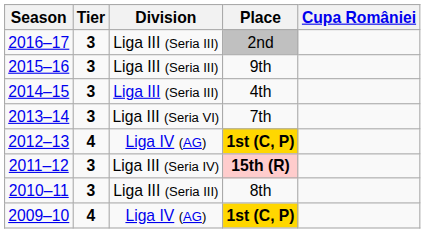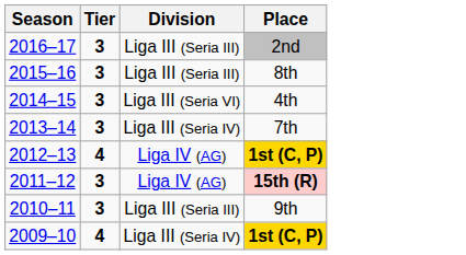 <table class="wikitable" style="text-align:center; font-size:90%">
 <tr>
 <th>Season</th>
 <th>Tier</th>
 <th>Division</th>
 <th>Place</th>
-<th><a href='#'>Cupa României</a></th>
 </tr>
 <tr>
 <td><a href='#'>2016–17</a></td>
 <td><strong>3</strong></td>
 <td>Liga III <small>(Seria III)</small></td>
 <td align=center bgcolor=silver>2nd</td>
-<td></td>
 </tr>
 <tr>
 <td><a href='#'>2015–16</a></td>
 <td><strong>3</strong></td>
 <td>Liga III <small>(Seria III)</small></td>
-<td>9th</td>
-<td></td>
+<td>8th</td>
 </tr>
 <tr>
 <td><a href='#'>2014–15</a></td>
 <td><strong>3</strong></td>
-<td><a href='#'>Liga III</a> <small>(Seria III)</small></td>
+<td>Liga III <small>(Seria VI)</small></td>
 <td>4th</td>
-<td></td>
 </tr>
 <tr>
 <td><a href='#'>2013–14</a></td>
 <td><strong>3</strong></td>
-<td>Liga III <small>(Seria VI)</small></td>
+<td>Liga III <small>(Seria IV)</small></td>
 <td>7th</td>
-<td></td>
 </tr>
 <tr>
 <td><a href='#'>2012–13</a></td>
 <td><strong>4</strong></td>
 <td><a href='#'>Liga IV</a> <small>(<a href='#'>AG</a>)</small></td>
 <td align=center bgcolor=gold><strong>1st (C, P)</strong></td>
-<td></td>
 </tr>
 <tr>
 <td><a href='#'>2011–12</a></td>
 <td><strong>3</strong></td>
-<td>Liga III <small>(Seria IV)</small></td>
+<td><a href='#'>Liga IV</a> <small>(<a href='#'>AG</a>)</small></td>
 <td align=center bgcolor=#FFCCCC><strong>15th (R)</strong></td>
-<td></td>
 </tr>
 <tr>
 <td><a href='#'>2010–11</a></td>
 <td><strong>3</strong></td>
 <td>Liga III <small>(Seria III)</small></td>
-<td>8th</td>
-<td></td>
+<td>9th</td>
 </tr>
 <tr>
 <td><a href='#'>2009–10</a></td>
 <td><strong>4</strong></td>
-<td><a href='#'>Liga IV</a> <small>(<a href='#'>AG</a>)</small></td>
+<td>Liga III <small>(Seria IV)</small></td>
 <td align=center bgcolor=gold><strong>1st (C, P)</strong></td>
-<td></td>
 </tr>
 </table>
